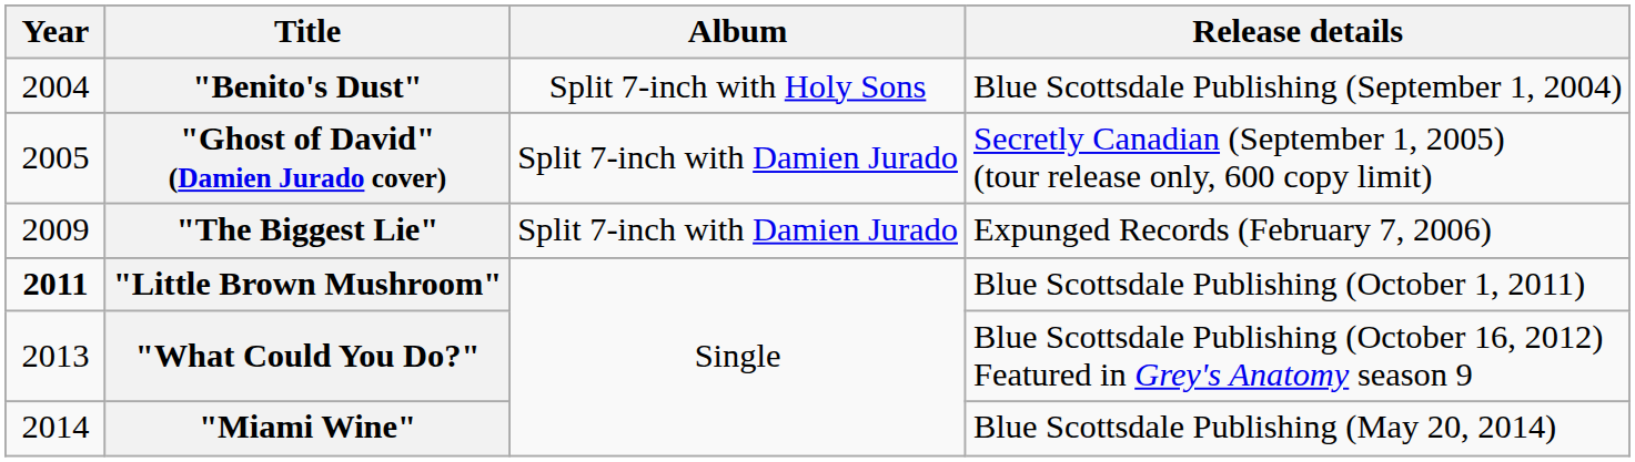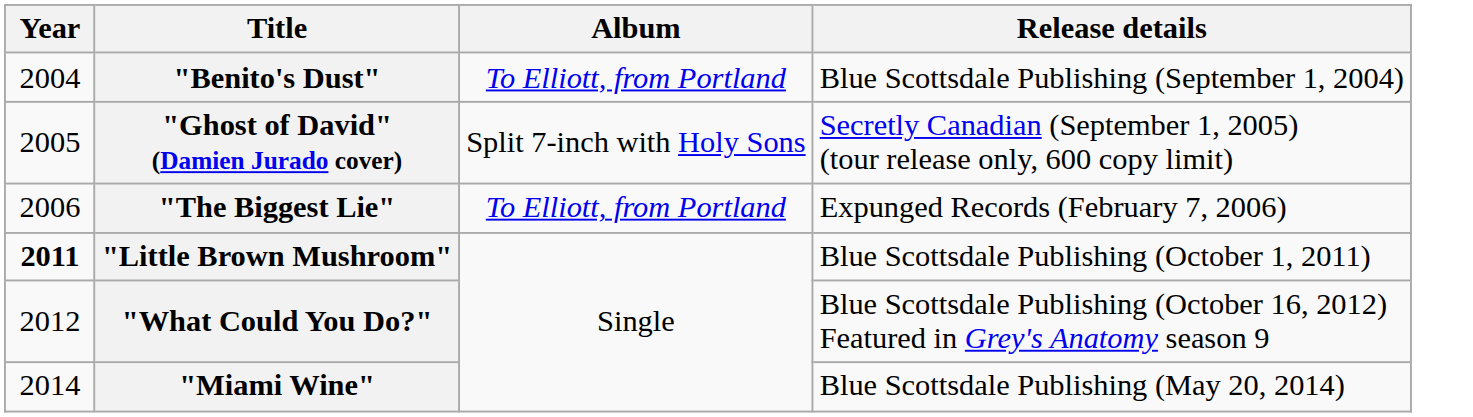 <table class="wikitable plainrowheaders" style="text-align:center;">
 <tr>
 <th scope="col" style="width:2.5em;">Year</th>
 <th scope="col">Title</th>
 <th scope="col">Album</th>
 <th scope="col">Release details</th>
 </tr>
 <tr>
 <td>2004</td>
 <th scope="row">"Benito's Dust"</th>
-<td>Split 7-inch with <a href='#'>Holy Sons</a></td>
+<td><em><a href='#'>To Elliott, from Portland</a></em></td>
 <td align=left>Blue Scottsdale Publishing (September 1, 2004)</td>
 </tr>
 <tr>
 <td>2005</td>
 <th scope="row">"Ghost of David"<br><small>(<a href='#'>Damien Jurado</a> cover)</small></th>
-<td>Split 7-inch with <a href='#'>Damien Jurado</a></td>
+<td>Split 7-inch with <a href='#'>Holy Sons</a></td>
 <td align=left><a href='#'>Secretly Canadian</a> (September 1, 2005)<br>(tour release only, 600 copy limit)</td>
 </tr>
 <tr>
-<td>2009</td>
+<td>2006</td>
 <th scope="row">"The Biggest Lie"</th>
-<td>Split 7-inch with <a href='#'>Damien Jurado</a></td>
+<td><em><a href='#'>To Elliott, from Portland</a></em></td>
 <td align=left>Expunged Records (February 7, 2006)</td>
 </tr>
 <tr>
 <td><strong>2011</strong></td>
 <th scope="row">"Little Brown Mushroom"</th>
 <td rowspan="3">Single</td>
 <td align=left>Blue Scottsdale Publishing (October 1, 2011)</td>
 </tr>
 <tr>
-<td>2013</td>
+<td>2012</td>
 <th scope="row">"What Could You Do?"</th>
 <td align=left>Blue Scottsdale Publishing (October 16, 2012)<br>Featured in <em><a href='#'>Grey's Anatomy</a></em> season 9</td>
 </tr>
 <tr>
 <td>2014</td>
 <th scope="row">"Miami Wine"</th>
 <td align=left>Blue Scottsdale Publishing (May 20, 2014)<br></td>
 </tr>
 </table>
